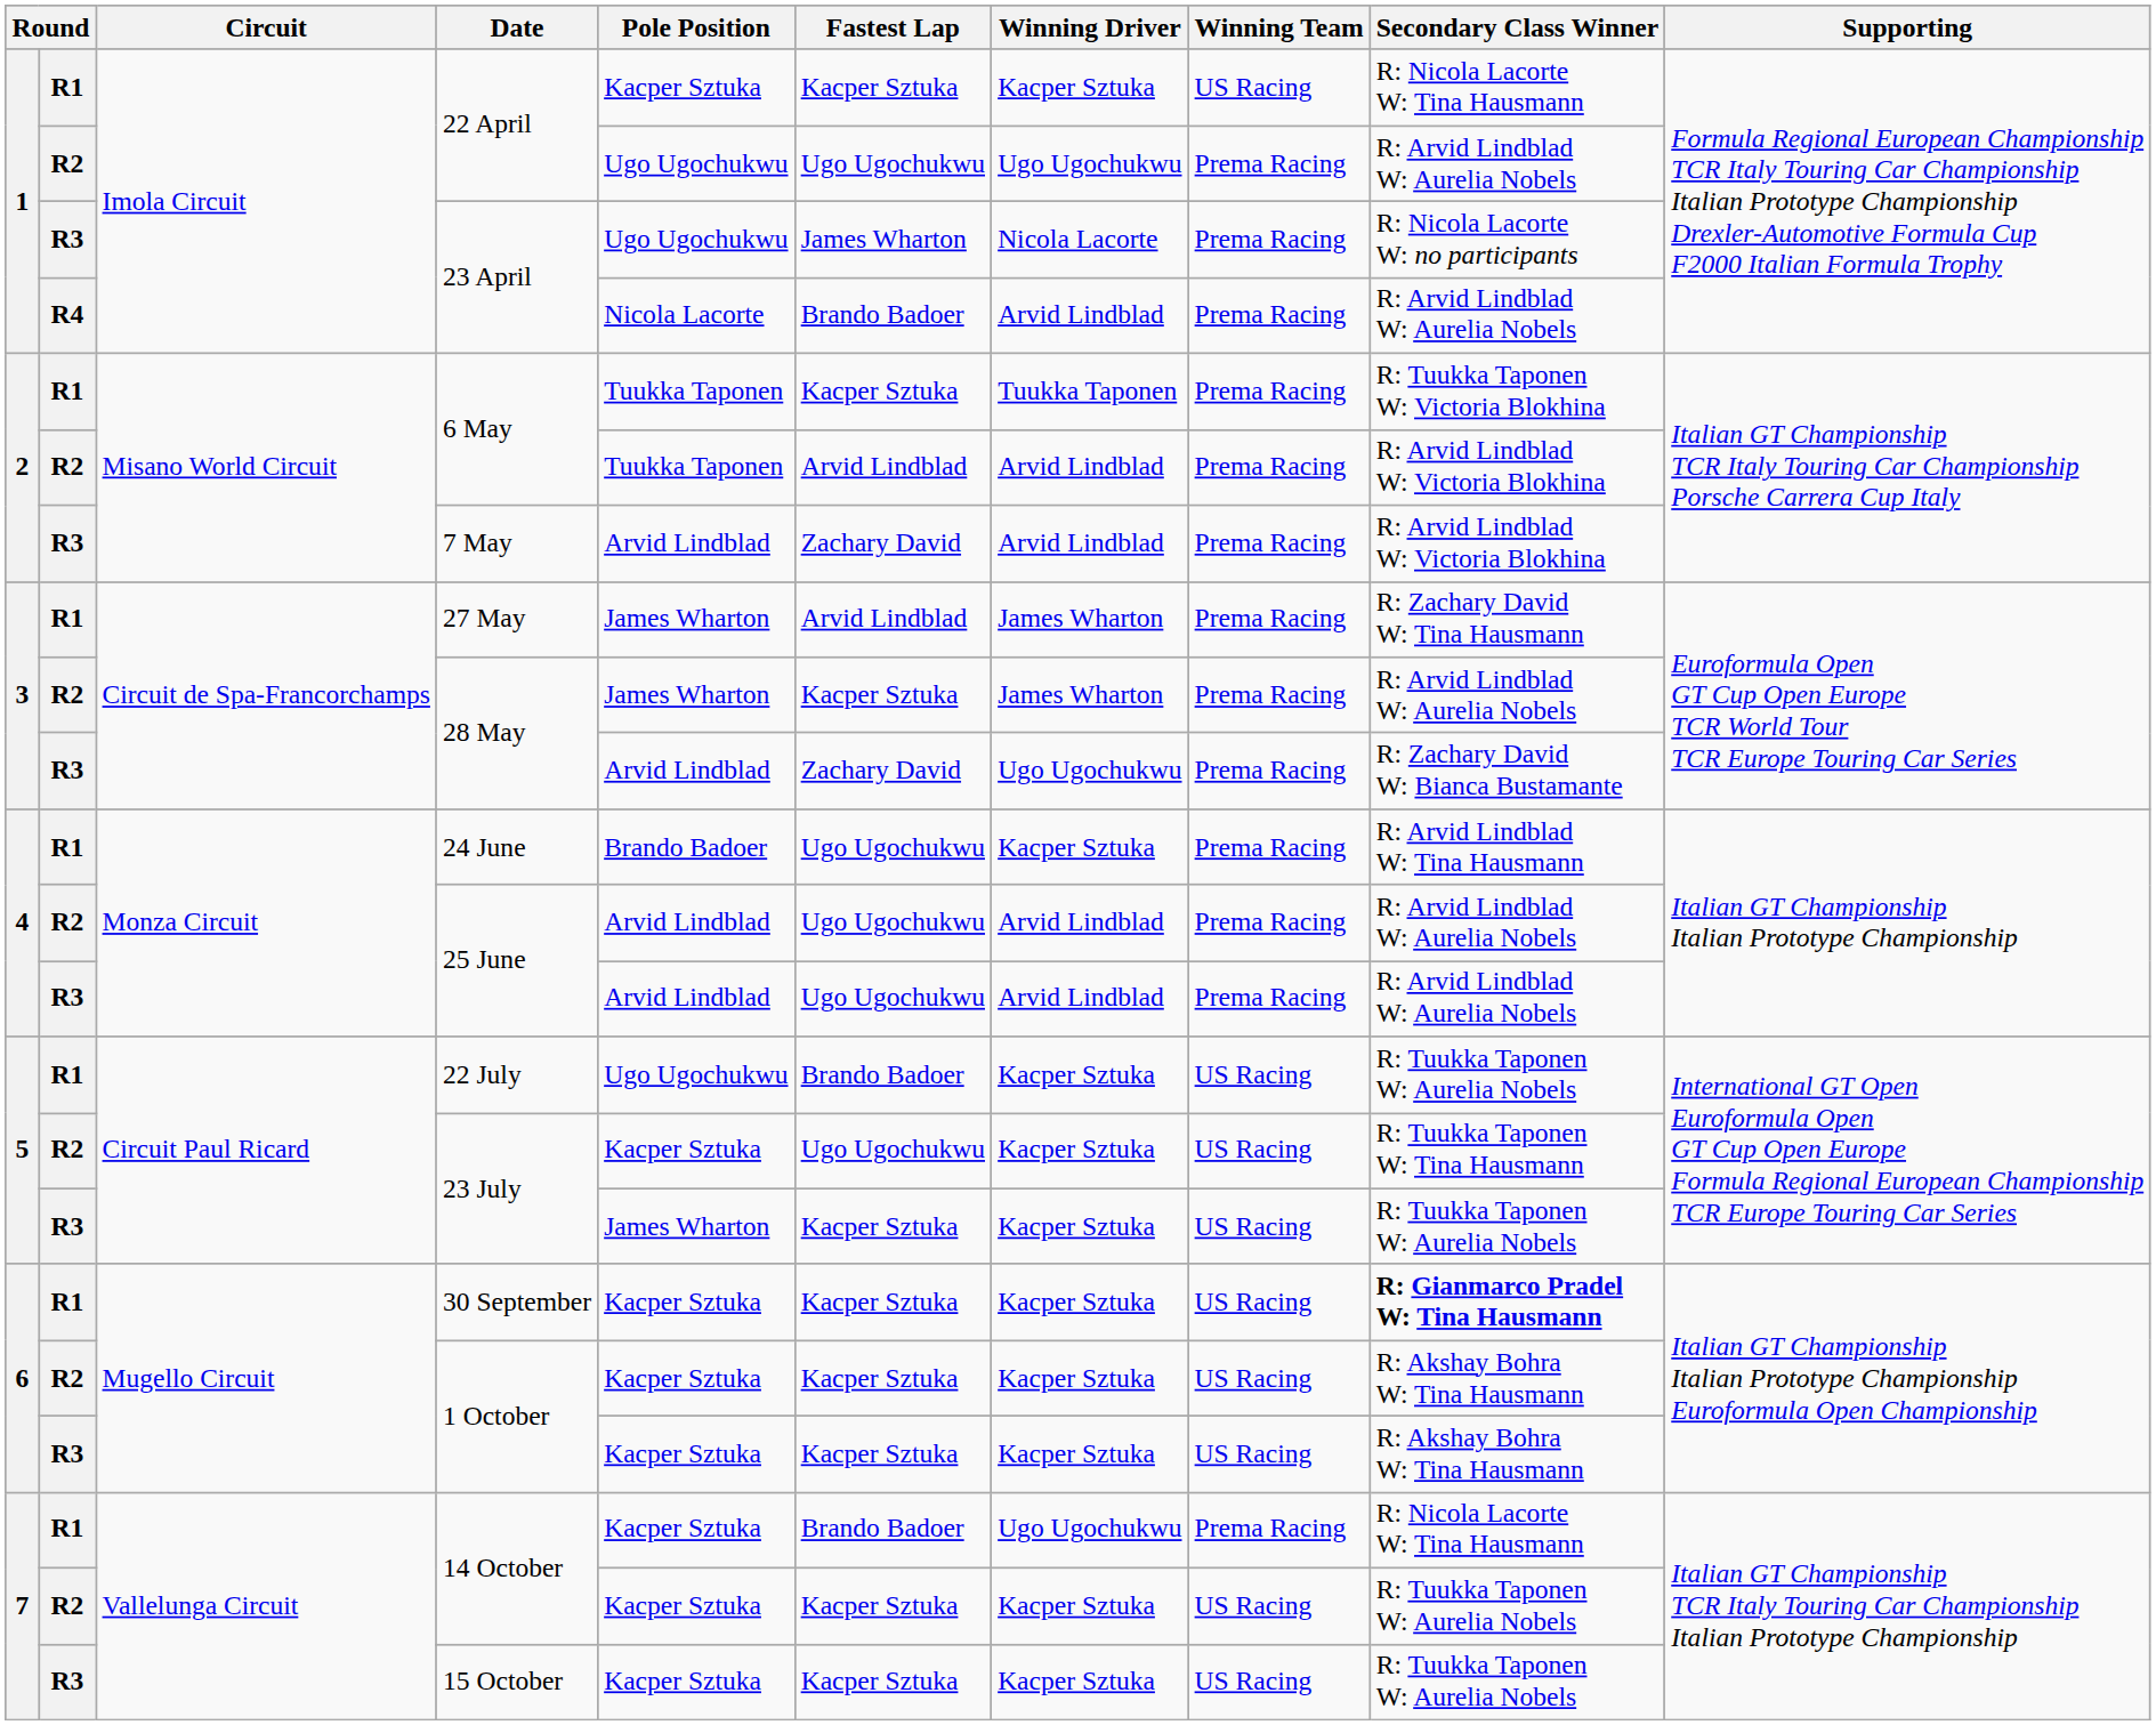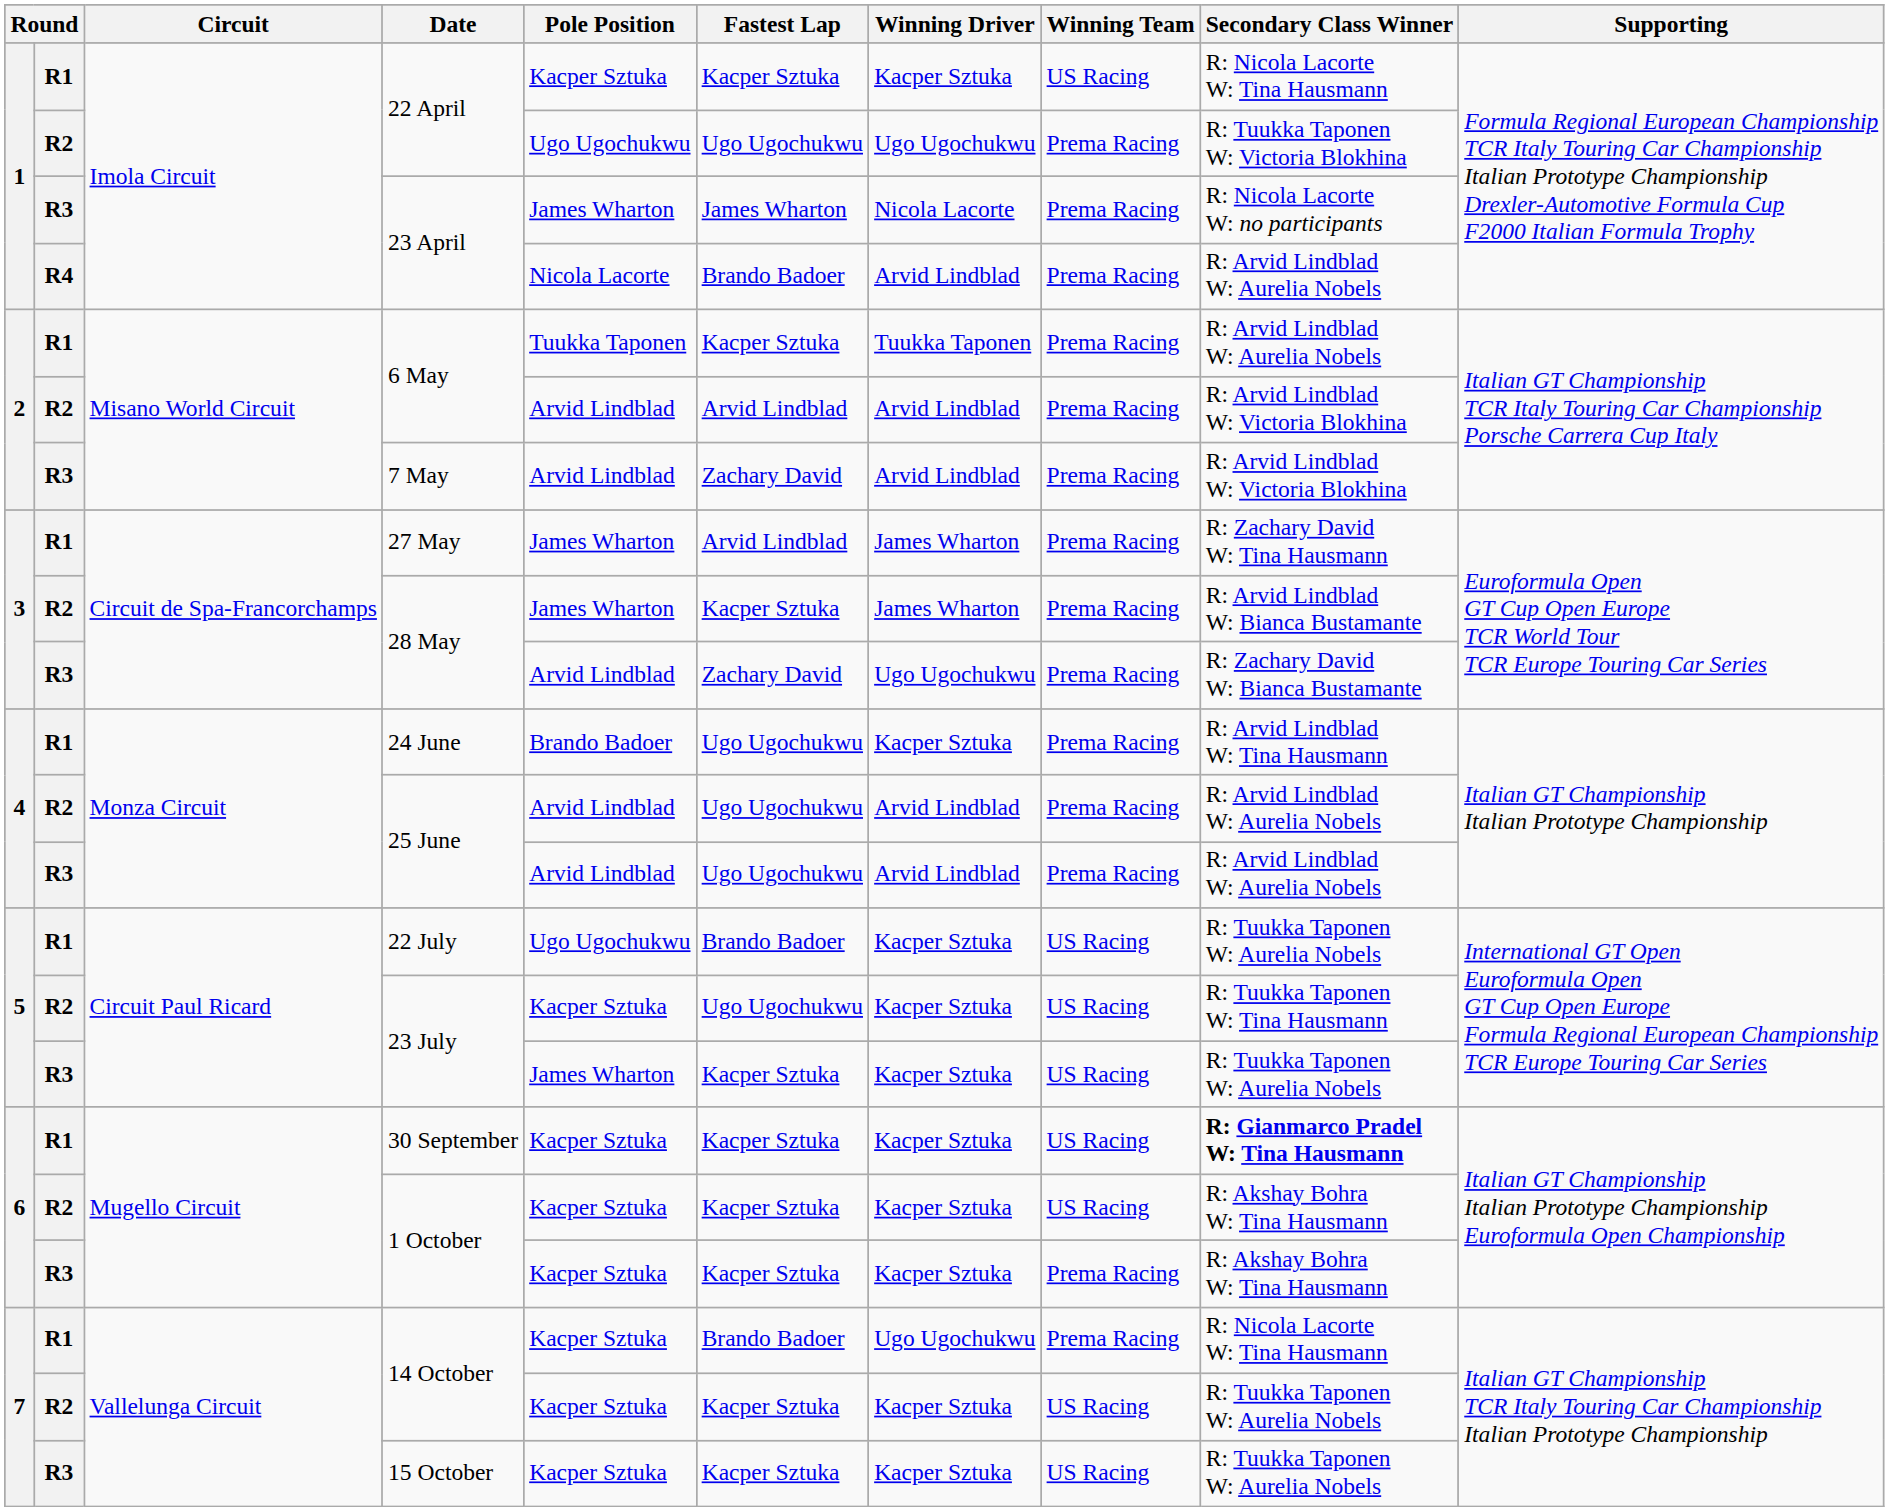 <table class="wikitable" style="font-size: 85%">
 <tr>
 <th colspan=2>Round</th>
 <th>Circuit</th>
 <th>Date</th>
 <th>Pole Position</th>
 <th>Fastest Lap</th>
 <th>Winning Driver</th>
 <th>Winning Team</th>
 <th>Secondary Class Winner</th>
 <th>Supporting</th>
 </tr>
 <tr>
 <th rowspan=4>1</th>
 <th>R1</th>
 <td rowspan=4 nowrap> <a href='#'>Imola Circuit</a></td>
 <td rowspan=2 nowrap>22 April</td>
 <td nowrap> <a href='#'>Kacper Sztuka</a></td>
 <td nowrap> <a href='#'>Kacper Sztuka</a></td>
 <td nowrap> <a href='#'>Kacper Sztuka</a></td>
 <td nowrap> <a href='#'>US Racing</a></td>
 <td nowrap>R:  <a href='#'>Nicola Lacorte</a><br>W:  <a href='#'>Tina Hausmann</a></td>
 <td rowspan=4 nowrap><em><a href='#'>Formula Regional European Championship</a><br><a href='#'>TCR Italy Touring Car Championship</a><br>Italian Prototype Championship<br><a href='#'>Drexler-Automotive Formula Cup</a><br><a href='#'>F2000 Italian Formula Trophy</a></em></td>
 </tr>
 <tr>
 <th>R2</th>
 <td nowrap> <a href='#'>Ugo Ugochukwu</a></td>
 <td nowrap> <a href='#'>Ugo Ugochukwu</a></td>
 <td nowrap> <a href='#'>Ugo Ugochukwu</a></td>
 <td nowrap> <a href='#'>Prema Racing</a></td>
-<td nowrap>R:  <a href='#'>Arvid Lindblad</a><br>W:  <a href='#'>Aurelia Nobels</a></td>
+<td nowrap>R:  <a href='#'>Tuukka Taponen</a><br>W:  <a href='#'>Victoria Blokhina</a></td>
 </tr>
 <tr>
 <th>R3</th>
 <td rowspan=2 nowrap>23 April</td>
-<td nowrap> <a href='#'>Ugo Ugochukwu</a></td>
+<td nowrap> <a href='#'>James Wharton</a></td>
 <td nowrap> <a href='#'>James Wharton</a></td>
 <td nowrap> <a href='#'>Nicola Lacorte</a></td>
 <td nowrap> <a href='#'>Prema Racing</a></td>
 <td nowrap>R:  <a href='#'>Nicola Lacorte</a><br>W: <em>no participants</em></td>
 </tr>
 <tr>
 <th>R4</th>
 <td nowrap> <a href='#'>Nicola Lacorte</a></td>
 <td nowrap> <a href='#'>Brando Badoer</a></td>
 <td nowrap> <a href='#'>Arvid Lindblad</a></td>
 <td nowrap> <a href='#'>Prema Racing</a></td>
 <td nowrap>R:  <a href='#'>Arvid Lindblad</a><br>W:  <a href='#'>Aurelia Nobels</a></td>
 </tr>
 <tr>
 <th rowspan=3>2</th>
 <th>R1</th>
 <td rowspan=3 nowrap> <a href='#'>Misano World Circuit</a></td>
 <td rowspan=2 nowrap>6 May</td>
 <td nowrap> <a href='#'>Tuukka Taponen</a></td>
 <td nowrap> <a href='#'>Kacper Sztuka</a></td>
 <td nowrap> <a href='#'>Tuukka Taponen</a></td>
 <td nowrap> <a href='#'>Prema Racing</a></td>
-<td nowrap>R:  <a href='#'>Tuukka Taponen</a><br>W:  <a href='#'>Victoria Blokhina</a></td>
+<td nowrap>R:  <a href='#'>Arvid Lindblad</a><br>W:  <a href='#'>Aurelia Nobels</a></td>
 <td rowspan=3 nowrap><em><a href='#'>Italian GT Championship</a></em><br><em><a href='#'>TCR Italy Touring Car Championship</a><br><a href='#'>Porsche Carrera Cup Italy</a></em></td>
 </tr>
 <tr>
 <th>R2</th>
-<td nowrap> <a href='#'>Tuukka Taponen</a></td>
+<td nowrap> <a href='#'>Arvid Lindblad</a></td>
 <td nowrap> <a href='#'>Arvid Lindblad</a></td>
 <td nowrap> <a href='#'>Arvid Lindblad</a></td>
 <td nowrap> <a href='#'>Prema Racing</a></td>
 <td nowrap>R:  <a href='#'>Arvid Lindblad</a><br>W:  <a href='#'>Victoria Blokhina</a></td>
 </tr>
 <tr>
 <th>R3</th>
 <td nowrap>7 May</td>
 <td nowrap> <a href='#'>Arvid Lindblad</a></td>
 <td nowrap> <a href='#'>Zachary David</a></td>
 <td nowrap> <a href='#'>Arvid Lindblad</a></td>
 <td nowrap> <a href='#'>Prema Racing</a></td>
 <td nowrap>R:  <a href='#'>Arvid Lindblad</a><br>W:  <a href='#'>Victoria Blokhina</a></td>
 </tr>
 <tr>
 <th rowspan=3>3</th>
 <th>R1</th>
 <td rowspan=3 nowrap> <a href='#'>Circuit de Spa-Francorchamps</a></td>
 <td nowrap>27 May</td>
 <td nowrap> <a href='#'>James Wharton</a></td>
 <td nowrap> <a href='#'>Arvid Lindblad</a></td>
 <td nowrap> <a href='#'>James Wharton</a></td>
 <td nowrap> <a href='#'>Prema Racing</a></td>
 <td nowrap>R:  <a href='#'>Zachary David</a><br>W:  <a href='#'>Tina Hausmann</a></td>
 <td rowspan=3 nowrap><em><br><a href='#'>Euroformula Open</a><br><a href='#'>GT Cup Open Europe</a><br><a href='#'>TCR World Tour</a><br><a href='#'>TCR Europe Touring Car Series</a></em></td>
 </tr>
 <tr>
 <th>R2</th>
 <td rowspan=2 nowrap>28 May</td>
 <td nowrap> <a href='#'>James Wharton</a></td>
 <td nowrap> <a href='#'>Kacper Sztuka</a></td>
 <td nowrap> <a href='#'>James Wharton</a></td>
 <td nowrap> <a href='#'>Prema Racing</a></td>
-<td nowrap>R:  <a href='#'>Arvid Lindblad</a><br>W:  <a href='#'>Aurelia Nobels</a></td>
+<td nowrap>R:  <a href='#'>Arvid Lindblad</a><br>W:  <a href='#'>Bianca Bustamante</a></td>
 </tr>
 <tr>
 <th>R3</th>
 <td nowrap> <a href='#'>Arvid Lindblad</a></td>
 <td nowrap> <a href='#'>Zachary David</a></td>
 <td nowrap> <a href='#'>Ugo Ugochukwu</a></td>
 <td nowrap> <a href='#'>Prema Racing</a></td>
 <td nowrap>R:  <a href='#'>Zachary David</a><br>W:  <a href='#'>Bianca Bustamante</a></td>
 </tr>
 <tr>
 <th rowspan=3>4</th>
 <th>R1</th>
 <td rowspan=3 nowrap> <a href='#'>Monza Circuit</a></td>
 <td nowrap>24 June</td>
 <td nowrap> <a href='#'>Brando Badoer</a></td>
 <td nowrap> <a href='#'>Ugo Ugochukwu</a></td>
 <td nowrap> <a href='#'>Kacper Sztuka</a></td>
 <td nowrap> <a href='#'>Prema Racing</a></td>
 <td nowrap>R:  <a href='#'>Arvid Lindblad</a><br>W:  <a href='#'>Tina Hausmann</a></td>
 <td rowspan=3 nowrap><em><a href='#'>Italian GT Championship</a><br>Italian Prototype Championship</em></td>
 </tr>
 <tr>
 <th>R2</th>
 <td rowspan=2 nowrap>25 June</td>
 <td nowrap> <a href='#'>Arvid Lindblad</a></td>
 <td nowrap> <a href='#'>Ugo Ugochukwu</a></td>
 <td nowrap> <a href='#'>Arvid Lindblad</a></td>
 <td nowrap> <a href='#'>Prema Racing</a></td>
 <td nowrap>R:  <a href='#'>Arvid Lindblad</a><br>W:  <a href='#'>Aurelia Nobels</a></td>
 </tr>
 <tr>
 <th>R3</th>
 <td nowrap> <a href='#'>Arvid Lindblad</a></td>
 <td nowrap> <a href='#'>Ugo Ugochukwu</a></td>
 <td nowrap> <a href='#'>Arvid Lindblad</a></td>
 <td nowrap> <a href='#'>Prema Racing</a></td>
 <td nowrap>R:  <a href='#'>Arvid Lindblad</a><br>W:  <a href='#'>Aurelia Nobels</a></td>
 </tr>
 <tr>
 <th rowspan=3>5</th>
 <th>R1</th>
 <td rowspan=3 nowrap> <a href='#'>Circuit Paul Ricard</a></td>
 <td nowrap>22 July</td>
 <td nowrap> <a href='#'>Ugo Ugochukwu</a></td>
 <td nowrap> <a href='#'>Brando Badoer</a></td>
 <td nowrap> <a href='#'>Kacper Sztuka</a></td>
 <td nowrap> <a href='#'>US Racing</a></td>
 <td nowrap>R:  <a href='#'>Tuukka Taponen</a><br>W:  <a href='#'>Aurelia Nobels</a></td>
 <td rowspan=3 nowrap><em><a href='#'>International GT Open</a><br><a href='#'>Euroformula Open</a><br><a href='#'>GT Cup Open Europe</a><br><a href='#'>Formula Regional European Championship</a><br><a href='#'>TCR Europe Touring Car Series</a></em></td>
 </tr>
 <tr>
 <th>R2</th>
 <td rowspan=2 nowrap>23 July</td>
 <td nowrap> <a href='#'>Kacper Sztuka</a></td>
 <td nowrap> <a href='#'>Ugo Ugochukwu</a></td>
 <td nowrap> <a href='#'>Kacper Sztuka</a></td>
 <td nowrap> <a href='#'>US Racing</a></td>
 <td nowrap>R:  <a href='#'>Tuukka Taponen</a><br>W:  <a href='#'>Tina Hausmann</a></td>
 </tr>
 <tr>
 <th>R3</th>
 <td nowrap> <a href='#'>James Wharton</a></td>
 <td nowrap> <a href='#'>Kacper Sztuka</a></td>
 <td nowrap> <a href='#'>Kacper Sztuka</a></td>
 <td nowrap> <a href='#'>US Racing</a></td>
 <td nowrap>R:  <a href='#'>Tuukka Taponen</a><br>W:  <a href='#'>Aurelia Nobels</a></td>
 </tr>
 <tr>
 <th rowspan=3>6</th>
 <th>R1</th>
 <td rowspan=3 nowrap> <a href='#'>Mugello Circuit</a></td>
 <td nowrap>30 September</td>
 <td nowrap> <a href='#'>Kacper Sztuka</a></td>
 <td nowrap> <a href='#'>Kacper Sztuka</a></td>
 <td nowrap> <a href='#'>Kacper Sztuka</a></td>
 <td nowrap> <a href='#'>US Racing</a></td>
 <td nowrap><strong>R:  <a href='#'>Gianmarco Pradel</a><br>W:  <a href='#'>Tina Hausmann</a></strong></td>
 <td rowspan=3 nowrap><em><a href='#'>Italian GT Championship</a><br>Italian Prototype Championship</em><br><a href='#'><em>Euroformula Open Championship</em></a></td>
 </tr>
 <tr>
 <th>R2</th>
 <td rowspan=2 nowrap>1 October</td>
 <td nowrap> <a href='#'>Kacper Sztuka</a></td>
 <td nowrap> <a href='#'>Kacper Sztuka</a></td>
 <td nowrap> <a href='#'>Kacper Sztuka</a></td>
 <td nowrap> <a href='#'>US Racing</a></td>
 <td nowrap>R:  <a href='#'>Akshay Bohra</a><br>W:  <a href='#'>Tina Hausmann</a></td>
 </tr>
 <tr>
 <th>R3</th>
 <td nowrap> <a href='#'>Kacper Sztuka</a></td>
 <td nowrap> <a href='#'>Kacper Sztuka</a></td>
 <td nowrap> <a href='#'>Kacper Sztuka</a></td>
-<td nowrap> <a href='#'>US Racing</a></td>
+<td nowrap> <a href='#'>Prema Racing</a></td>
 <td nowrap>R:  <a href='#'>Akshay Bohra</a><br>W:  <a href='#'>Tina Hausmann</a></td>
 </tr>
 <tr>
 <th rowspan=3>7</th>
 <th>R1</th>
 <td rowspan=3 nowrap> <a href='#'>Vallelunga Circuit</a></td>
 <td rowspan=2 nowrap>14 October</td>
 <td nowrap> <a href='#'>Kacper Sztuka</a></td>
 <td nowrap> <a href='#'>Brando Badoer</a></td>
 <td nowrap> <a href='#'>Ugo Ugochukwu</a></td>
 <td nowrap> <a href='#'>Prema Racing</a></td>
 <td nowrap>R:  <a href='#'>Nicola Lacorte</a><br>W:  <a href='#'>Tina Hausmann</a></td>
 <td rowspan=3 nowrap><em><a href='#'>Italian GT Championship</a><br><a href='#'>TCR Italy Touring Car Championship</a><br>Italian Prototype Championship</em></td>
 </tr>
 <tr>
 <th>R2</th>
 <td nowrap> <a href='#'>Kacper Sztuka</a></td>
 <td nowrap> <a href='#'>Kacper Sztuka</a></td>
 <td nowrap> <a href='#'>Kacper Sztuka</a></td>
 <td nowrap> <a href='#'>US Racing</a></td>
 <td nowrap>R:  <a href='#'>Tuukka Taponen</a><br>W:  <a href='#'>Aurelia Nobels</a></td>
 </tr>
 <tr>
 <th>R3</th>
 <td nowrap>15 October</td>
 <td nowrap> <a href='#'>Kacper Sztuka</a></td>
 <td nowrap> <a href='#'>Kacper Sztuka</a></td>
 <td nowrap> <a href='#'>Kacper Sztuka</a></td>
 <td nowrap> <a href='#'>US Racing</a></td>
 <td nowrap>R:  <a href='#'>Tuukka Taponen</a><br>W:  <a href='#'>Aurelia Nobels</a></td>
 </tr>
 </table>
